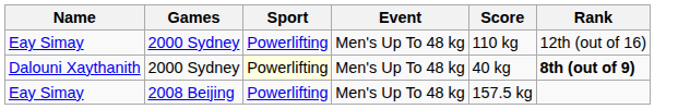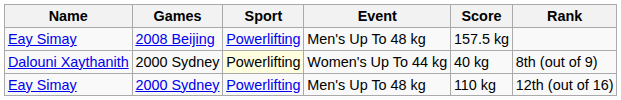 <table class="wikitable sortable" style="font-size:90%">
 <tr>
 <th>Name</th>
 <th>Games</th>
 <th>Sport</th>
 <th>Event</th>
 <th>Score</th>
 <th>Rank</th>
 </tr>
 <tr>
 <td><a href='#'>Eay Simay</a></td>
+<td><a href='#'>2008 Beijing</a></td>
+<td><a href='#'>Powerlifting</a></td>
+<td>Men's Up To 48 kg</td>
+<td>157.5 kg</td>
+<td></td>
+</tr>
+<tr>
+<td><a href='#'>Dalouni Xaythanith</a></td>
+<td>2000 Sydney</td>
+<td style="background: lightyellow;">Powerlifting</td>
+<td>Women's Up To 44 kg</td>
+<td>40 kg</td>
+<td>8th (out of 9)</td>
+</tr>
+<tr>
+<td><a href='#'>Eay Simay</a></td>
 <td><a href='#'>2000 Sydney</a></td>
 <td><a href='#'>Powerlifting</a></td>
 <td>Men's Up To 48 kg</td>
 <td>110 kg</td>
 <td>12th (out of 16)</td>
 </tr>
-<tr>
-<td><a href='#'>Dalouni Xaythanith</a></td>
-<td>2000 Sydney</td>
-<td style="background: lightyellow;">Powerlifting</td>
-<td>Men's Up To 48 kg</td>
-<td>40 kg</td>
-<td><strong>8th (out of 9)</strong></td>
-</tr>
-<tr>
-<td><a href='#'>Eay Simay</a></td>
-<td><a href='#'>2008 Beijing</a></td>
-<td><a href='#'>Powerlifting</a></td>
-<td>Men's Up To 48 kg</td>
-<td>157.5 kg</td>
-<td></td>
-</tr>
 </table>
